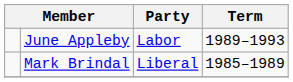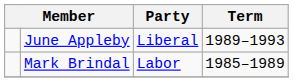 <table class="wikitable">
 <tr>
 <th colspan=2>Member</th>
 <th>Party</th>
 <th>Term</th>
 </tr>
 <tr>
 <td> </td>
 <td><a href='#'>June Appleby</a></td>
-<td><a href='#'>Labor</a></td>
+<td><a href='#'>Liberal</a></td>
 <td>1989–1993</td>
 </tr>
 <tr>
 <td> </td>
 <td><a href='#'>Mark Brindal</a></td>
-<td><a href='#'>Liberal</a></td>
+<td><a href='#'>Labor</a></td>
 <td>1985–1989</td>
 </tr>
 <tr>
 </tr>
 </table>
